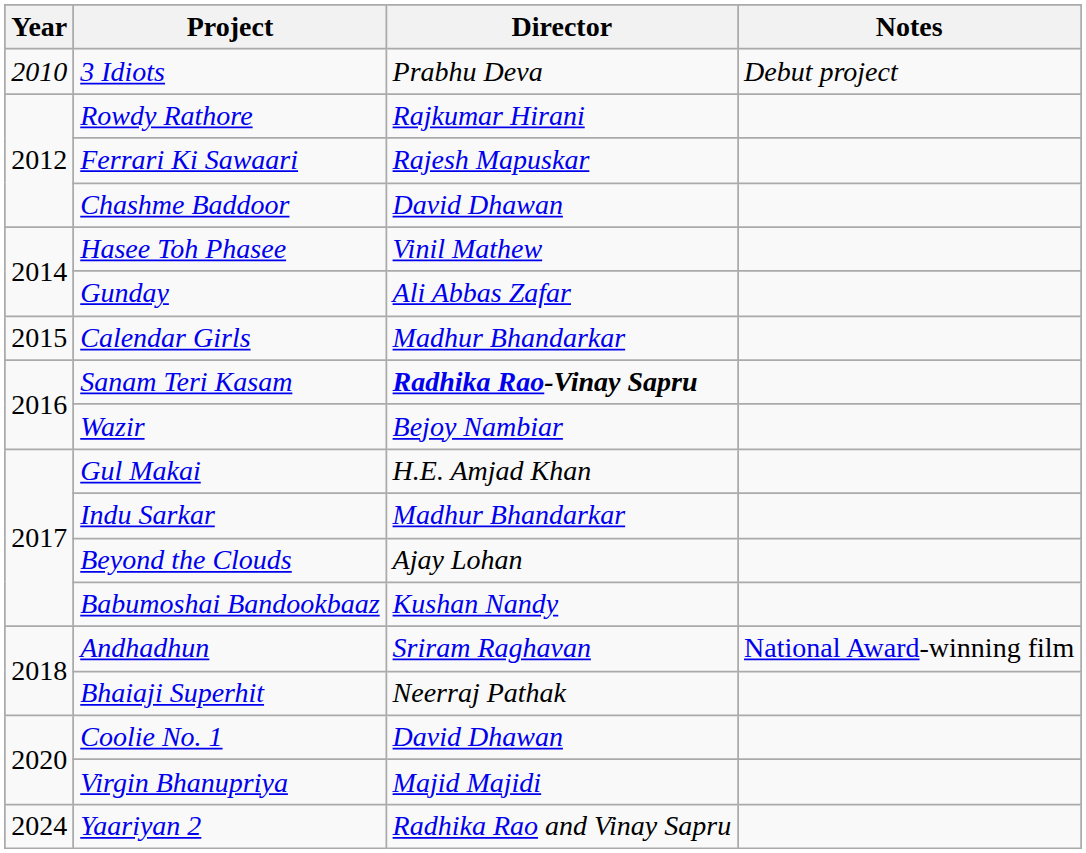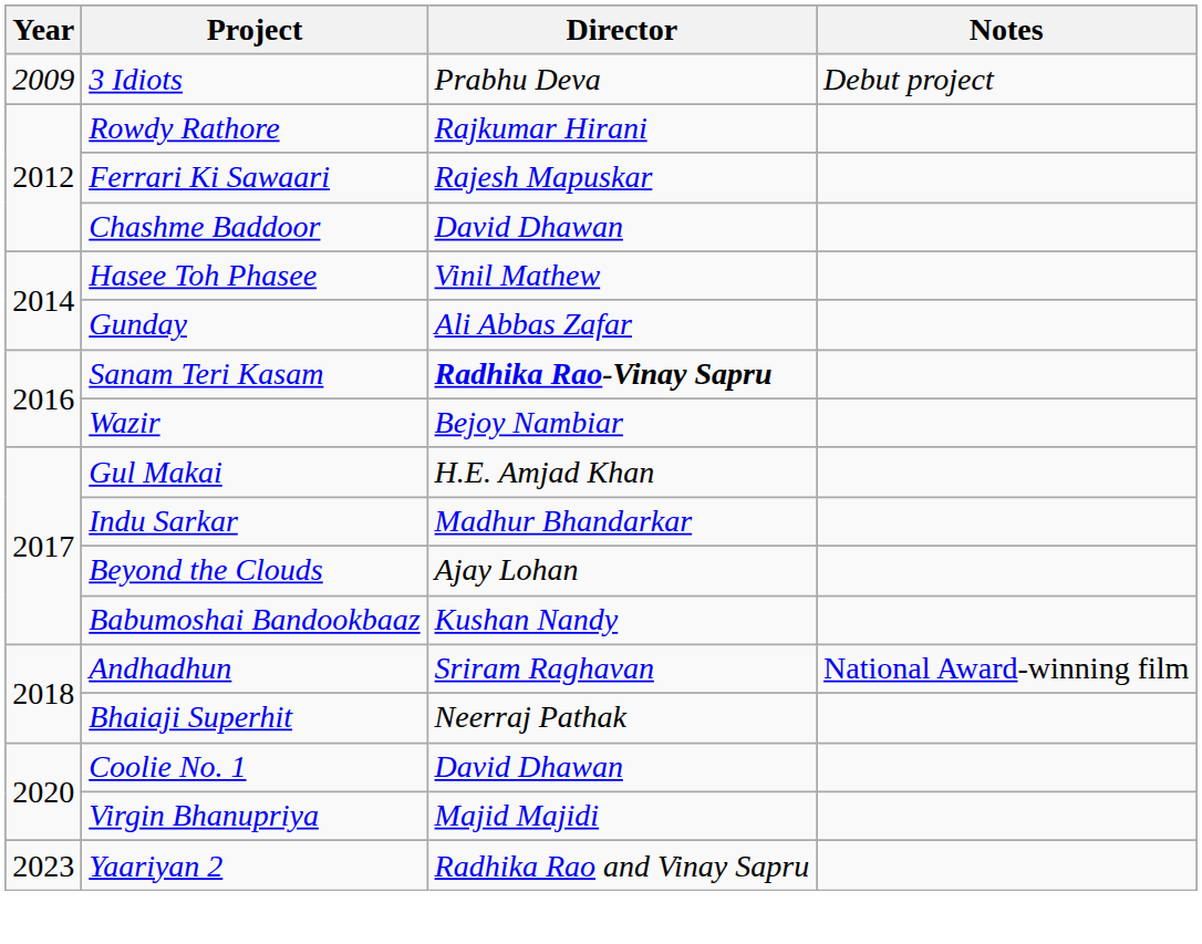 <table class="wikitable">
 <tr>
 <th scope="col">Year</th>
 <th scope="col">Project</th>
 <th scope="col">Director</th>
 <th scope="col">Notes</th>
 </tr>
 <tr>
-<td><em>2010</em></td>
+<td><em>2009</em></td>
 <td><em><a href='#'>3 Idiots</a></em></td>
 <td><em>Prabhu Deva</em></td>
 <td><em>Debut project</em></td>
 </tr>
 <tr>
 <td rowspan="3">2012</td>
 <td><em><a href='#'>Rowdy Rathore</a></em></td>
 <td><em><a href='#'>Rajkumar Hirani</a></em></td>
 <td></td>
 </tr>
 <tr>
 <td><em><a href='#'>Ferrari Ki Sawaari</a></em></td>
 <td><em><a href='#'>Rajesh Mapuskar</a></em></td>
 <td></td>
 </tr>
 <tr>
 <td><a href='#'><em>Chashme Baddoor</em></a></td>
 <td><em><a href='#'>David Dhawan</a></em></td>
 <td></td>
 </tr>
 <tr>
 <td rowspan="2">2014</td>
 <td><em><a href='#'>Hasee Toh Phasee</a></em></td>
 <td><em><a href='#'>Vinil Mathew</a></em></td>
 <td></td>
 </tr>
 <tr>
 <td><em><a href='#'>Gunday</a></em></td>
 <td><em><a href='#'>Ali Abbas Zafar</a></em></td>
-<td></td>
-</tr>
-<tr>
-<td>2015</td>
-<td><a href='#'><em>Calendar Girls</em></a></td>
-<td><em><a href='#'>Madhur Bhandarkar</a></em></td>
 <td></td>
 </tr>
 <tr>
 <td rowspan="2">2016</td>
 <td><a href='#'><em>Sanam Teri Kasam</em></a></td>
 <td><strong><em><a href='#'>Radhika Rao</a>-Vinay Sapru</em></strong></td>
 <td></td>
 </tr>
 <tr>
 <td><a href='#'><em>Wazir</em></a></td>
 <td><em><a href='#'>Bejoy Nambiar</a></em></td>
 <td></td>
 </tr>
 <tr>
 <td rowspan="4">2017</td>
 <td><em><a href='#'>Gul Makai</a></em></td>
 <td><em>H.E. Amjad Khan</em></td>
 <td></td>
 </tr>
 <tr>
 <td><em><a href='#'>Indu Sarkar</a></em></td>
 <td><em><a href='#'>Madhur Bhandarkar</a></em></td>
 <td></td>
 </tr>
 <tr>
 <td><a href='#'><em>Beyond the Clouds</em></a></td>
 <td><em>Ajay Lohan</em></td>
 <td></td>
 </tr>
 <tr>
 <td><em><a href='#'>Babumoshai Bandookbaaz</a></em></td>
 <td><a href='#'><em>Kushan Nandy</em></a></td>
 <td></td>
 </tr>
 <tr>
 <td rowspan="2">2018</td>
 <td><em><a href='#'>Andhadhun</a></em></td>
 <td><em><a href='#'>Sriram Raghavan</a></em></td>
 <td><a href='#'>National Award</a>-winning film</td>
 </tr>
 <tr>
 <td><em><a href='#'>Bhaiaji Superhit</a></em></td>
 <td><em>Neerraj Pathak</em></td>
 <td></td>
 </tr>
 <tr>
 <td rowspan="2">2020</td>
 <td><a href='#'><em>Coolie No. 1</em></a></td>
 <td><em><a href='#'>David Dhawan</a></em></td>
 <td></td>
 </tr>
 <tr>
 <td><em><a href='#'>Virgin Bhanupriya</a></em></td>
 <td><em><a href='#'>Majid Majidi</a></em></td>
 <td></td>
 </tr>
 <tr>
-<td>2024</td>
+<td>2023</td>
 <td><em><a href='#'>Yaariyan 2</a></em></td>
 <td><em><a href='#'>Radhika Rao</a> and Vinay Sapru</em></td>
 <td></td>
 </tr>
 </table>
